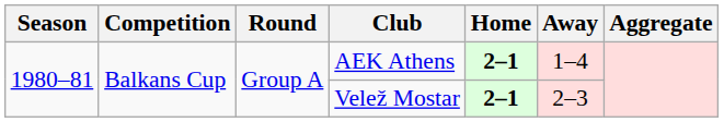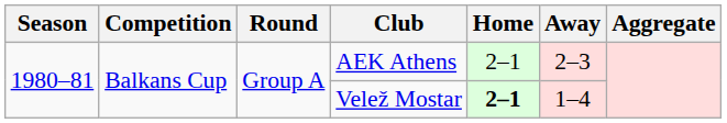 <table class="wikitable">
 <tr>
 <th>Season</th>
 <th>Competition</th>
 <th>Round</th>
 <th>Club</th>
 <th>Home</th>
 <th>Away</th>
 <th>Aggregate</th>
 </tr>
 <tr>
 <td Rowspan=2><a href='#'>1980–81</a></td>
 <td Rowspan=2><a href='#'>Balkans Cup</a></td>
 <td Rowspan=2><a href='#'>Group A</a></td>
 <td> <a href='#'>AEK Athens</a></td>
-<td bgcolor="#ddffdd" style="text-align:center;"><strong>2–1</strong></td>
-<td bgcolor="#ffdddd" style="text-align:center;">1–4</td>
+<td bgcolor="#ddffdd" style="text-align:center;">2–1</td>
+<td bgcolor="#ffdddd" style="text-align:center;">2–3</td>
 <td rowspan=2 bgcolor="#ffdddd" style="text-align:center;"></td>
 </tr>
 <tr>
 <td> <a href='#'>Velež Mostar</a></td>
 <td bgcolor="#ddffdd" style="text-align:center;"><strong>2–1</strong></td>
-<td bgcolor="#ffdddd" style="text-align:center;">2–3</td>
+<td bgcolor="#ffdddd" style="text-align:center;">1–4</td>
 </tr>
 </table>
